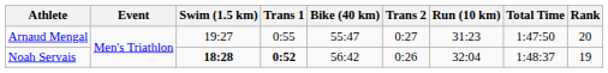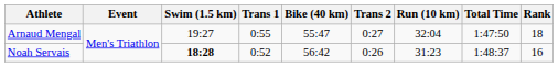 <table class="wikitable" style="font-size:90%">
 <tr>
 <th>Athlete</th>
 <th>Event</th>
 <th>Swim (1.5 km)</th>
 <th>Trans 1</th>
 <th>Bike (40 km)</th>
 <th>Trans 2</th>
 <th>Run (10 km)</th>
 <th>Total Time</th>
 <th>Rank</th>
 </tr>
 <tr align=center>
 <td align=left><a href='#'>Arnaud Mengal</a></td>
 <td align=left rowspan=2><a href='#'>Men's Triathlon</a></td>
 <td>19:27</td>
 <td>0:55</td>
 <td>55:47</td>
 <td>0:27</td>
-<td>31:23</td>
+<td>32:04</td>
 <td>1:47:50</td>
-<td>20</td>
+<td>18</td>
 </tr>
 <tr align=center>
 <td align=left><a href='#'>Noah Servais</a></td>
 <td><strong>18:28</strong></td>
-<td><strong>0:52</strong></td>
+<td>0:52</td>
 <td>56:42</td>
 <td>0:26</td>
-<td>32:04</td>
+<td>31:23</td>
 <td>1:48:37</td>
-<td>19</td>
+<td>16</td>
 </tr>
 </table>
